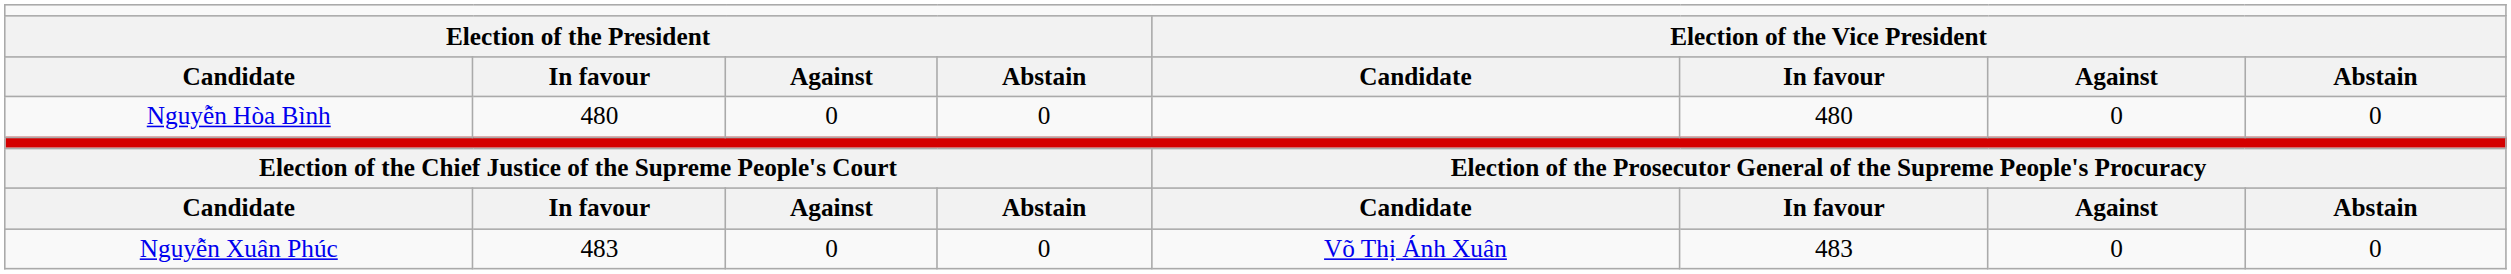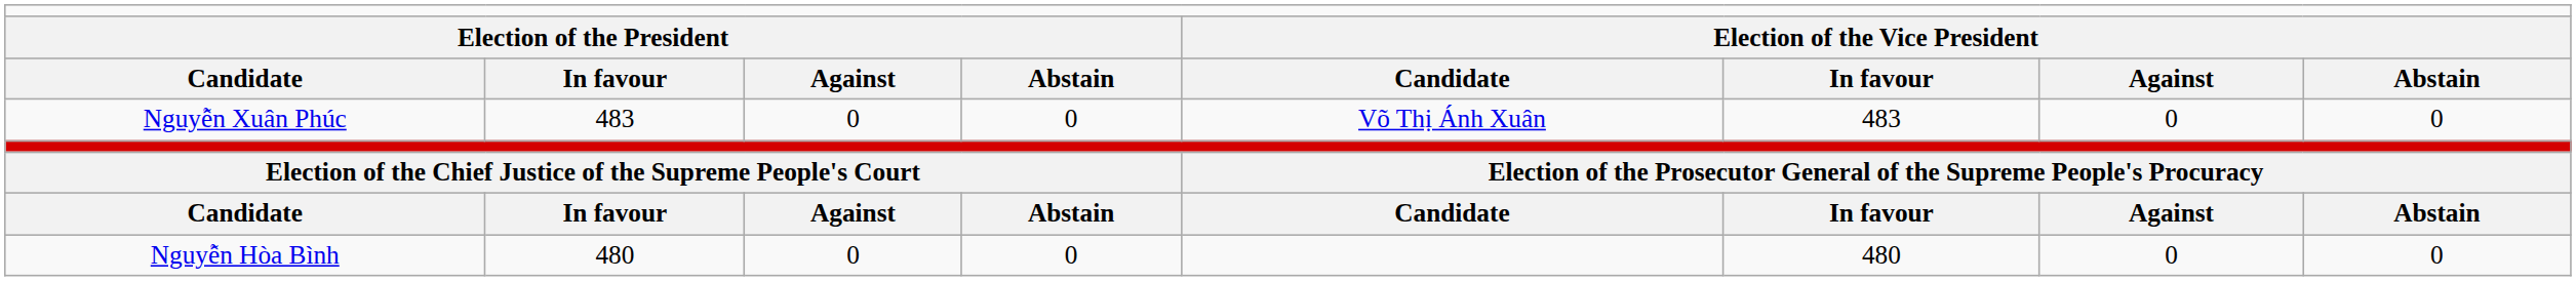 <table class="wikitable" width="100%" style="text-align: center;">
 <tr>
 <td colspan="8"></td>
 </tr>
 <tr>
 <th colspan="4">Election of the President</th>
 <th colspan="4">Election of the Vice President</th>
+</tr>
+<tr>
+<th>Candidate</th>
+<th>In favour</th>
+<th>Against</th>
+<th>Abstain</th>
+<th>Candidate</th>
+<th>In favour</th>
+<th>Against</th>
+<th>Abstain</th>
+</tr>
+<tr>
+<td><a href='#'>Nguyễn Xuân Phúc</a></td>
+<td>483</td>
+<td>0</td>
+<td>0</td>
+<td><a href='#'>Võ Thị Ánh Xuân</a></td>
+<td>483</td>
+<td>0</td>
+<td>0</td>
+</tr>
+<tr style="background:#D40000; height: 2pt">
+<td colspan="8"></td>
+</tr>
+<tr>
+<th colspan="4">Election of the Chief Justice of the Supreme People's Court</th>
+<th colspan="4">Election of the Prosecutor General of the Supreme People's Procuracy</th>
 </tr>
 <tr>
 <th>Candidate</th>
 <th>In favour</th>
 <th>Against</th>
 <th>Abstain</th>
 <th>Candidate</th>
 <th>In favour</th>
 <th>Against</th>
 <th>Abstain</th>
 </tr>
 <tr>
 <td><a href='#'>Nguyễn Hòa Bình</a></td>
 <td>480</td>
 <td>0</td>
 <td>0</td>
 <td></td>
 <td>480</td>
 <td>0</td>
 <td>0</td>
 </tr>
-<tr style="background:#D40000; height: 2pt">
-<td colspan="8"></td>
-</tr>
-<tr>
-<th colspan="4">Election of the Chief Justice of the Supreme People's Court</th>
-<th colspan="4">Election of the Prosecutor General of the Supreme People's Procuracy</th>
-</tr>
-<tr>
-<th>Candidate</th>
-<th>In favour</th>
-<th>Against</th>
-<th>Abstain</th>
-<th>Candidate</th>
-<th>In favour</th>
-<th>Against</th>
-<th>Abstain</th>
-</tr>
-<tr>
-<td><a href='#'>Nguyễn Xuân Phúc</a></td>
-<td>483</td>
-<td>0</td>
-<td>0</td>
-<td><a href='#'>Võ Thị Ánh Xuân</a></td>
-<td>483</td>
-<td>0</td>
-<td>0</td>
-</tr>
 </table>
